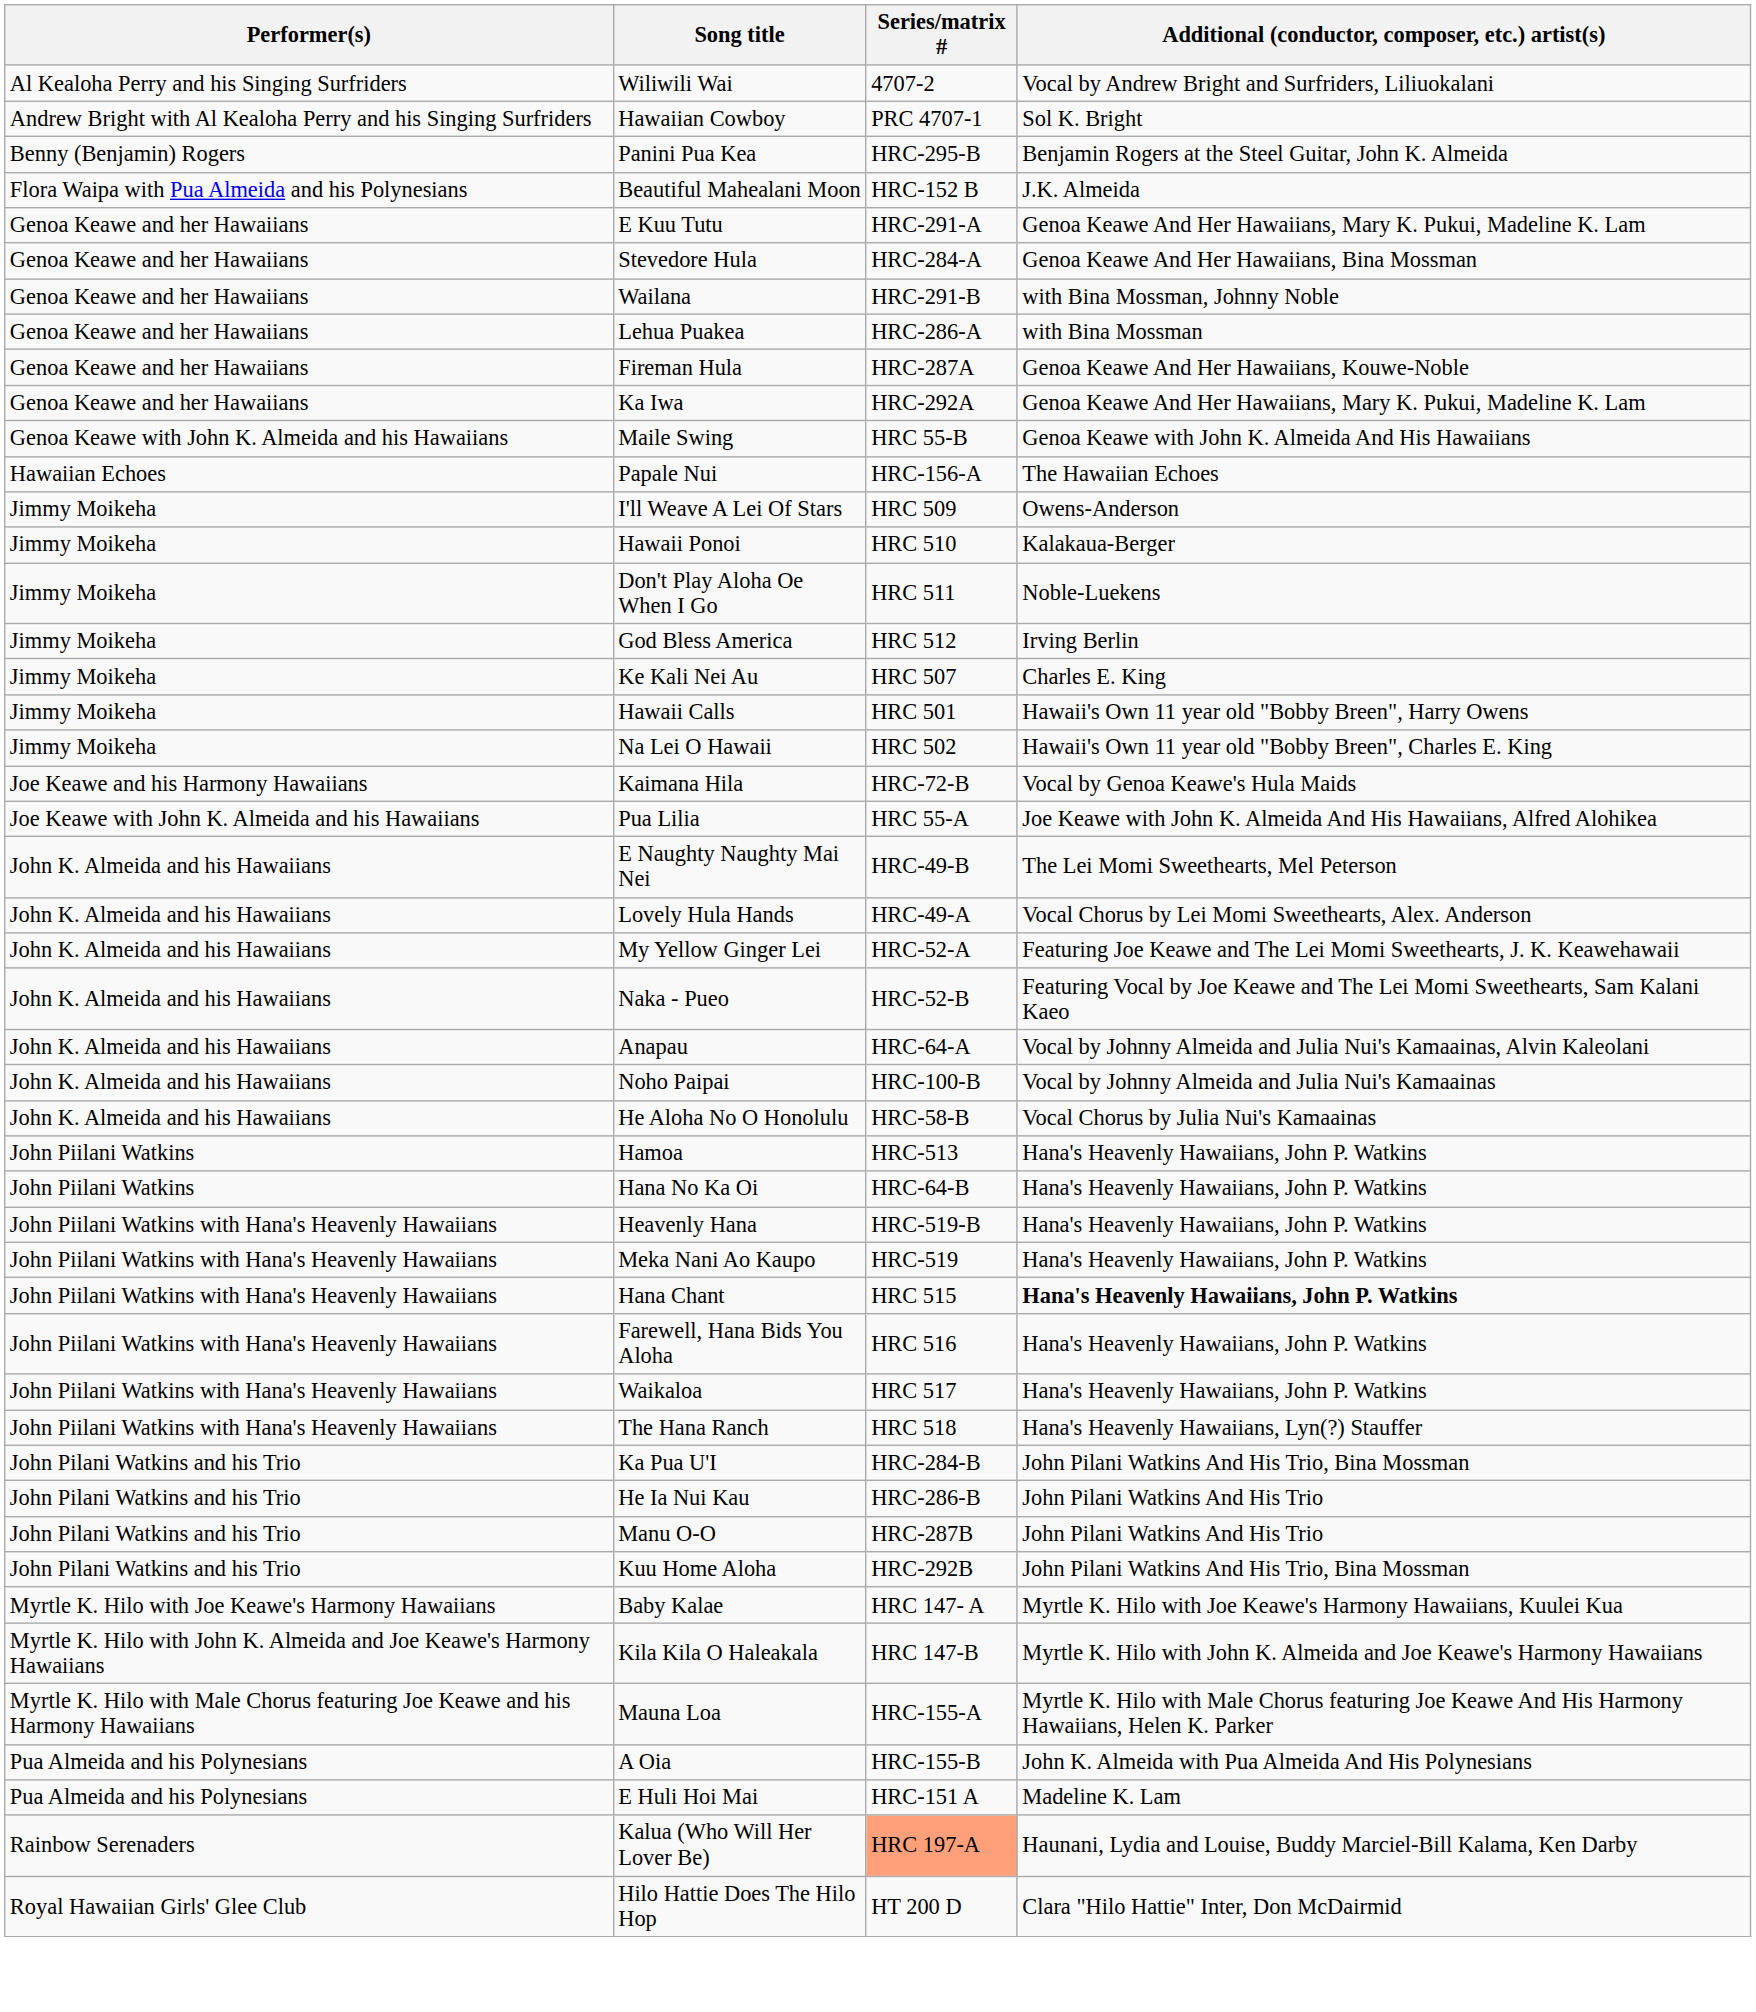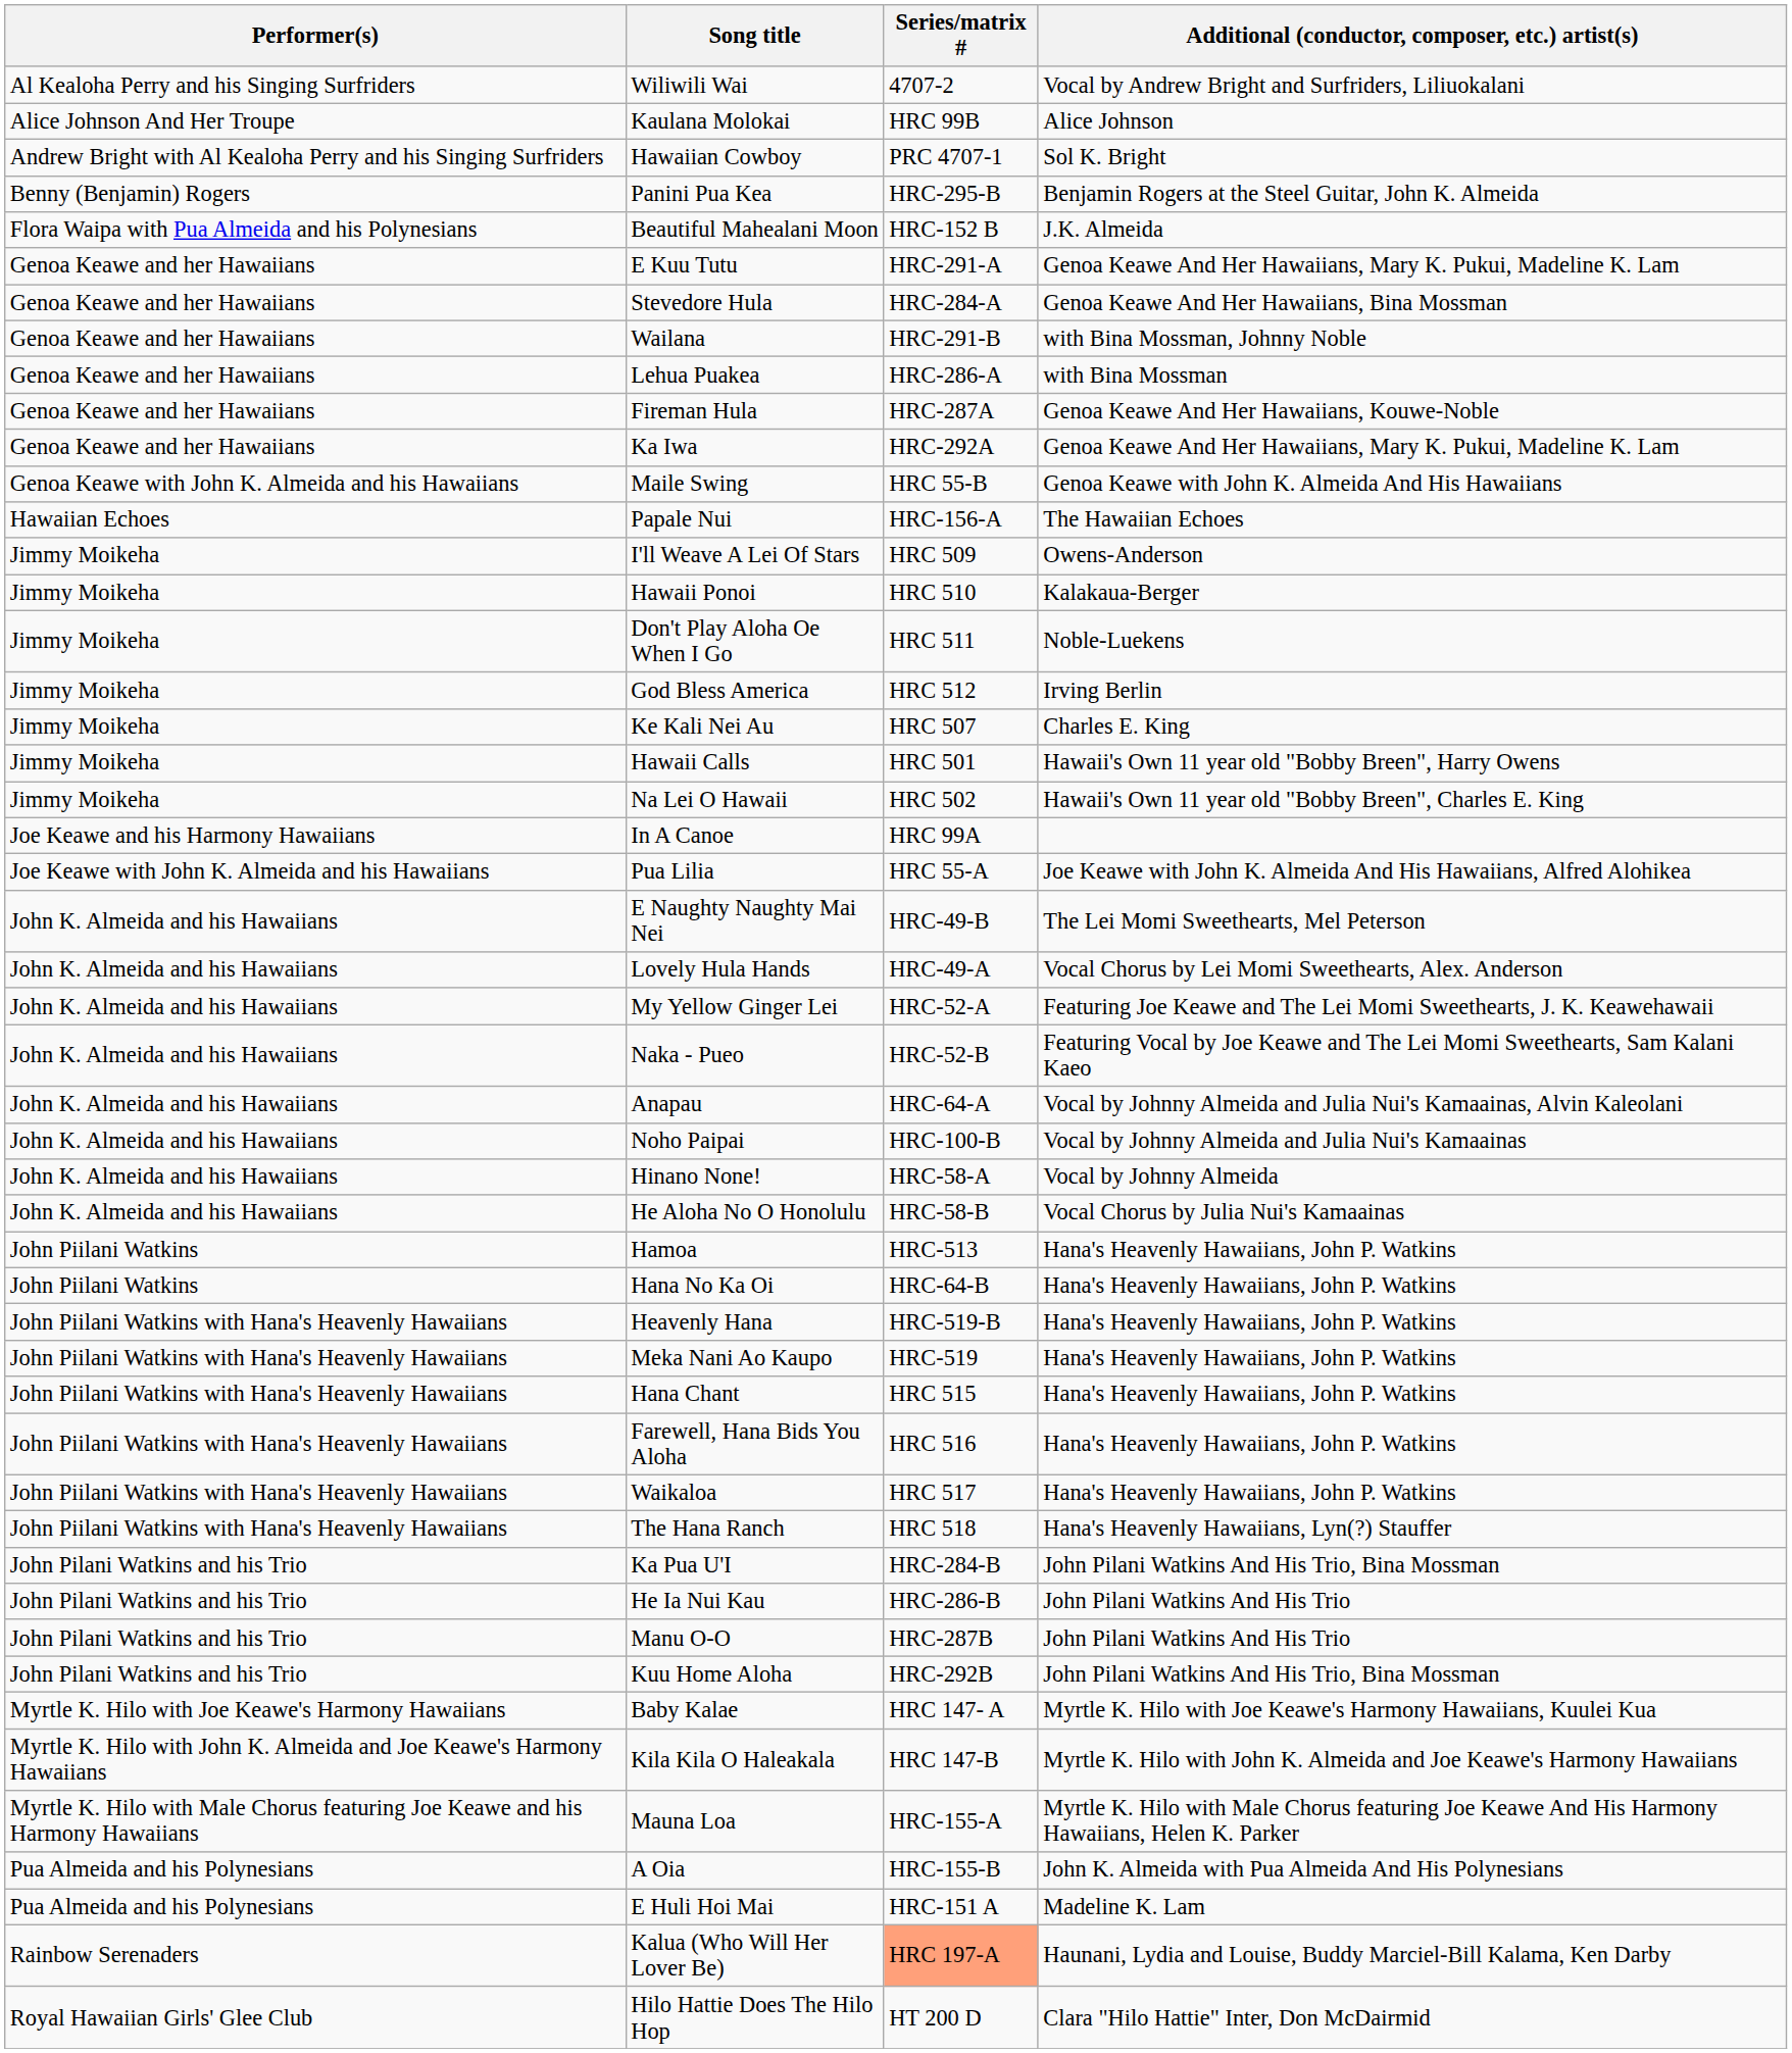 <table class="wikitable">
 <tr>
 <th>Performer(s)</th>
 <th>Song title</th>
 <th>Series/matrix #</th>
 <th>Additional (conductor, composer, etc.) artist(s)</th>
 </tr>
 <tr>
 <td>Al Kealoha Perry and his Singing Surfriders</td>
 <td>Wiliwili Wai</td>
 <td>4707-2</td>
 <td>Vocal by Andrew Bright and Surfriders, Liliuokalani</td>
+</tr>
+<tr>
+<td>Alice Johnson And Her Troupe</td>
+<td>Kaulana Molokai</td>
+<td>HRC 99B</td>
+<td>Alice Johnson</td>
 </tr>
 <tr>
 <td>Andrew Bright with Al Kealoha Perry and his Singing Surfriders</td>
 <td>Hawaiian Cowboy</td>
 <td>PRC 4707-1</td>
 <td>Sol K. Bright</td>
 </tr>
 <tr>
 <td>Benny (Benjamin) Rogers</td>
 <td>Panini Pua Kea</td>
 <td>HRC-295-B</td>
 <td>Benjamin Rogers at the Steel Guitar, John K. Almeida</td>
 </tr>
 <tr>
 <td>Flora Waipa with <a href='#'>Pua Almeida</a> and his Polynesians</td>
 <td>Beautiful Mahealani Moon</td>
 <td>HRC-152 B</td>
 <td>J.K. Almeida</td>
 </tr>
 <tr>
 <td>Genoa Keawe and her Hawaiians</td>
 <td>E Kuu Tutu</td>
 <td>HRC-291-A</td>
 <td>Genoa Keawe And Her Hawaiians, Mary K. Pukui, Madeline K. Lam</td>
 </tr>
 <tr>
 <td>Genoa Keawe and her Hawaiians</td>
 <td>Stevedore Hula</td>
 <td>HRC-284-A</td>
 <td>Genoa Keawe And Her Hawaiians, Bina Mossman</td>
 </tr>
 <tr>
 <td>Genoa Keawe and her Hawaiians</td>
 <td>Wailana</td>
 <td>HRC-291-B</td>
 <td>with Bina Mossman, Johnny Noble</td>
 </tr>
 <tr>
 <td>Genoa Keawe and her Hawaiians</td>
 <td>Lehua Puakea</td>
 <td>HRC-286-A</td>
 <td>with Bina Mossman</td>
 </tr>
 <tr>
 <td>Genoa Keawe and her Hawaiians</td>
 <td>Fireman Hula</td>
 <td>HRC-287A</td>
 <td>Genoa Keawe And Her Hawaiians, Kouwe-Noble</td>
 </tr>
 <tr>
 <td>Genoa Keawe and her Hawaiians</td>
 <td>Ka Iwa</td>
 <td>HRC-292A</td>
 <td>Genoa Keawe And Her Hawaiians, Mary K. Pukui, Madeline K. Lam</td>
 </tr>
 <tr>
 <td>Genoa Keawe with John K. Almeida and his Hawaiians</td>
 <td>Maile Swing</td>
 <td>HRC 55-B</td>
 <td>Genoa Keawe with John K. Almeida And His Hawaiians</td>
 </tr>
 <tr>
 <td>Hawaiian Echoes</td>
 <td>Papale Nui</td>
 <td>HRC-156-A</td>
 <td>The Hawaiian Echoes</td>
 </tr>
 <tr>
 <td>Jimmy Moikeha</td>
 <td>I'll Weave A Lei Of Stars</td>
 <td>HRC 509</td>
 <td>Owens-Anderson</td>
 </tr>
 <tr>
 <td>Jimmy Moikeha</td>
 <td>Hawaii Ponoi</td>
 <td>HRC 510</td>
 <td>Kalakaua-Berger</td>
 </tr>
 <tr>
 <td>Jimmy Moikeha</td>
 <td>Don't Play Aloha Oe When I Go</td>
 <td>HRC 511</td>
 <td>Noble-Luekens</td>
 </tr>
 <tr>
 <td>Jimmy Moikeha</td>
 <td>God Bless America</td>
 <td>HRC 512</td>
 <td>Irving Berlin</td>
 </tr>
 <tr>
 <td>Jimmy Moikeha</td>
 <td>Ke Kali Nei Au</td>
 <td>HRC 507</td>
 <td>Charles E. King</td>
 </tr>
 <tr>
 <td>Jimmy Moikeha</td>
 <td>Hawaii Calls</td>
 <td>HRC 501</td>
 <td>Hawaii's Own 11 year old "Bobby Breen", Harry Owens</td>
 </tr>
 <tr>
 <td>Jimmy Moikeha</td>
 <td>Na Lei O Hawaii</td>
 <td>HRC 502</td>
 <td>Hawaii's Own 11 year old "Bobby Breen", Charles E. King</td>
 </tr>
 <tr>
 <td>Joe Keawe and his Harmony Hawaiians</td>
-<td>Kaimana Hila</td>
-<td>HRC-72-B</td>
-<td>Vocal by Genoa Keawe's Hula Maids</td>
+<td>In A Canoe</td>
+<td>HRC 99A</td>
+<td></td>
 </tr>
 <tr>
 <td>Joe Keawe with John K. Almeida and his Hawaiians</td>
 <td>Pua Lilia</td>
 <td>HRC 55-A</td>
 <td>Joe Keawe with John K. Almeida And His Hawaiians, Alfred Alohikea</td>
 </tr>
 <tr>
 <td>John K. Almeida and his Hawaiians</td>
 <td>E Naughty Naughty Mai Nei</td>
 <td>HRC-49-B</td>
 <td>The Lei Momi Sweethearts, Mel Peterson</td>
 </tr>
 <tr>
 <td>John K. Almeida and his Hawaiians</td>
 <td>Lovely Hula Hands</td>
 <td>HRC-49-A</td>
 <td>Vocal Chorus by Lei Momi Sweethearts, Alex. Anderson</td>
 </tr>
 <tr>
 <td>John K. Almeida and his Hawaiians</td>
 <td>My Yellow Ginger Lei</td>
 <td>HRC-52-A</td>
 <td>Featuring Joe Keawe and The Lei Momi Sweethearts, J. K. Keawehawaii</td>
 </tr>
 <tr>
 <td>John K. Almeida and his Hawaiians</td>
 <td>Naka - Pueo</td>
 <td>HRC-52-B</td>
 <td>Featuring Vocal by Joe Keawe and The Lei Momi Sweethearts, Sam Kalani Kaeo</td>
 </tr>
 <tr>
 <td>John K. Almeida and his Hawaiians</td>
 <td>Anapau</td>
 <td>HRC-64-A</td>
 <td>Vocal by Johnny Almeida and Julia Nui's Kamaainas, Alvin Kaleolani</td>
 </tr>
 <tr>
 <td>John K. Almeida and his Hawaiians</td>
 <td>Noho Paipai</td>
 <td>HRC-100-B</td>
 <td>Vocal by Johnny Almeida and Julia Nui's Kamaainas</td>
 </tr>
 <tr>
 <td>John K. Almeida and his Hawaiians</td>
+<td>Hinano None!</td>
+<td>HRC-58-A</td>
+<td>Vocal by Johnny Almeida</td>
+</tr>
+<tr>
+<td>John K. Almeida and his Hawaiians</td>
 <td>He Aloha No O Honolulu</td>
 <td>HRC-58-B</td>
 <td>Vocal Chorus by Julia Nui's Kamaainas</td>
 </tr>
 <tr>
 <td>John Piilani Watkins</td>
 <td>Hamoa</td>
 <td>HRC-513</td>
 <td>Hana's Heavenly Hawaiians, John P. Watkins</td>
 </tr>
 <tr>
 <td>John Piilani Watkins</td>
 <td>Hana No Ka Oi</td>
 <td>HRC-64-B</td>
 <td>Hana's Heavenly Hawaiians, John P. Watkins</td>
 </tr>
 <tr>
 <td>John Piilani Watkins with Hana's Heavenly Hawaiians</td>
 <td>Heavenly Hana</td>
 <td>HRC-519-B</td>
 <td>Hana's Heavenly Hawaiians, John P. Watkins</td>
 </tr>
 <tr>
 <td>John Piilani Watkins with Hana's Heavenly Hawaiians</td>
 <td>Meka Nani Ao Kaupo</td>
 <td>HRC-519</td>
 <td>Hana's Heavenly Hawaiians, John P. Watkins</td>
 </tr>
 <tr>
 <td>John Piilani Watkins with Hana's Heavenly Hawaiians</td>
 <td>Hana Chant</td>
 <td>HRC 515</td>
-<td><strong>Hana's Heavenly Hawaiians, John P. Watkins</strong></td>
+<td>Hana's Heavenly Hawaiians, John P. Watkins</td>
 </tr>
 <tr>
 <td>John Piilani Watkins with Hana's Heavenly Hawaiians</td>
 <td>Farewell, Hana Bids You Aloha</td>
 <td>HRC 516</td>
 <td>Hana's Heavenly Hawaiians, John P. Watkins</td>
 </tr>
 <tr>
 <td>John Piilani Watkins with Hana's Heavenly Hawaiians</td>
 <td>Waikaloa</td>
 <td>HRC 517</td>
 <td>Hana's Heavenly Hawaiians, John P. Watkins</td>
 </tr>
 <tr>
 <td>John Piilani Watkins with Hana's Heavenly Hawaiians</td>
 <td>The Hana Ranch</td>
 <td>HRC 518</td>
 <td>Hana's Heavenly Hawaiians, Lyn(?) Stauffer</td>
 </tr>
 <tr>
 <td>John Pilani Watkins and his Trio</td>
 <td>Ka Pua U'I</td>
 <td>HRC-284-B</td>
 <td>John Pilani Watkins And His Trio, Bina Mossman</td>
 </tr>
 <tr>
 <td>John Pilani Watkins and his Trio</td>
 <td>He Ia Nui Kau</td>
 <td>HRC-286-B</td>
 <td>John Pilani Watkins And His Trio</td>
 </tr>
 <tr>
 <td>John Pilani Watkins and his Trio</td>
 <td>Manu O-O</td>
 <td>HRC-287B</td>
 <td>John Pilani Watkins And His Trio</td>
 </tr>
 <tr>
 <td>John Pilani Watkins and his Trio</td>
 <td>Kuu Home Aloha</td>
 <td>HRC-292B</td>
 <td>John Pilani Watkins And His Trio, Bina Mossman</td>
 </tr>
 <tr>
 <td>Myrtle K. Hilo with Joe Keawe's Harmony Hawaiians</td>
 <td>Baby Kalae</td>
 <td>HRC 147- A</td>
 <td>Myrtle K. Hilo with Joe Keawe's Harmony Hawaiians, Kuulei Kua</td>
 </tr>
 <tr>
 <td>Myrtle K. Hilo with John K. Almeida and Joe Keawe's Harmony Hawaiians</td>
 <td>Kila Kila O Haleakala</td>
 <td>HRC 147-B</td>
 <td>Myrtle K. Hilo with John K. Almeida and Joe Keawe's Harmony Hawaiians</td>
 </tr>
 <tr>
 <td>Myrtle K. Hilo with Male Chorus featuring Joe Keawe and his Harmony Hawaiians</td>
 <td>Mauna Loa</td>
 <td>HRC-155-A</td>
 <td>Myrtle K. Hilo with Male Chorus featuring Joe Keawe And His Harmony Hawaiians, Helen K. Parker</td>
 </tr>
 <tr>
 <td>Pua Almeida and his Polynesians</td>
 <td>A Oia</td>
 <td>HRC-155-B</td>
 <td>John K. Almeida with Pua Almeida And His Polynesians</td>
 </tr>
 <tr>
 <td>Pua Almeida and his Polynesians</td>
 <td>E Huli Hoi Mai</td>
 <td>HRC-151 A</td>
 <td>Madeline K. Lam</td>
 </tr>
 <tr>
 <td>Rainbow Serenaders</td>
 <td>Kalua (Who Will Her Lover Be)</td>
 <td style="background: lightsalmon;">HRC 197-A</td>
 <td>Haunani, Lydia and Louise, Buddy Marciel-Bill Kalama, Ken Darby</td>
 </tr>
 <tr>
 <td>Royal Hawaiian Girls' Glee Club</td>
 <td>Hilo Hattie Does The Hilo Hop</td>
 <td>HT 200 D</td>
 <td>Clara "Hilo Hattie" Inter, Don McDairmid</td>
 </tr>
 <tr>
 </tr>
 </table>
